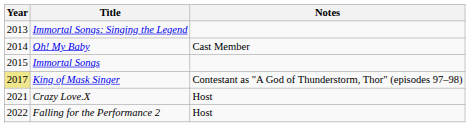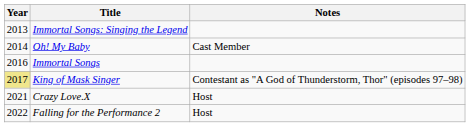 <table class="wikitable">
 <tr>
 <th>Year</th>
 <th>Title</th>
 <th>Notes</th>
 </tr>
 <tr>
 <td>2013</td>
 <td><em><a href='#'>Immortal Songs: Singing the Legend</a></em></td>
 <td></td>
 </tr>
 <tr>
 <td>2014</td>
 <td><em><a href='#'>Oh! My Baby</a></em></td>
 <td>Cast Member</td>
 </tr>
 <tr>
-<td>2015</td>
+<td>2016</td>
 <td><em><a href='#'>Immortal Songs</a></em></td>
 <td></td>
 </tr>
 <tr>
 <td style="background: khaki;">2017</td>
 <td><em><a href='#'>King of Mask Singer</a></em></td>
 <td>Contestant as "A God of Thunderstorm, Thor" (episodes 97–98)</td>
 </tr>
 <tr>
 <td>2021</td>
 <td><em>Crazy Love.X</em></td>
 <td>Host</td>
 </tr>
 <tr>
 <td>2022</td>
 <td><em>Falling for the Performance 2</em></td>
 <td>Host</td>
 </tr>
 </table>
